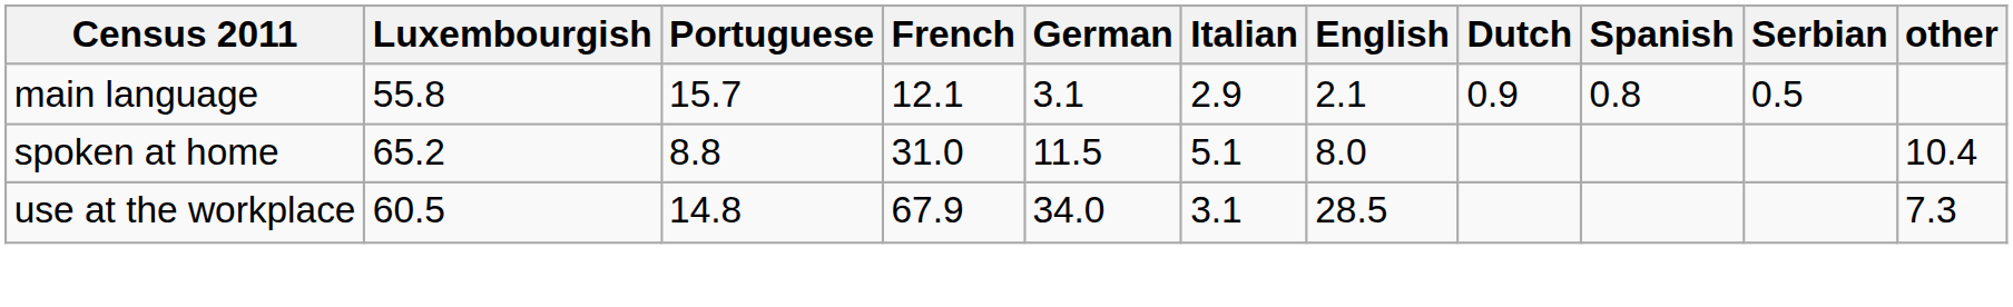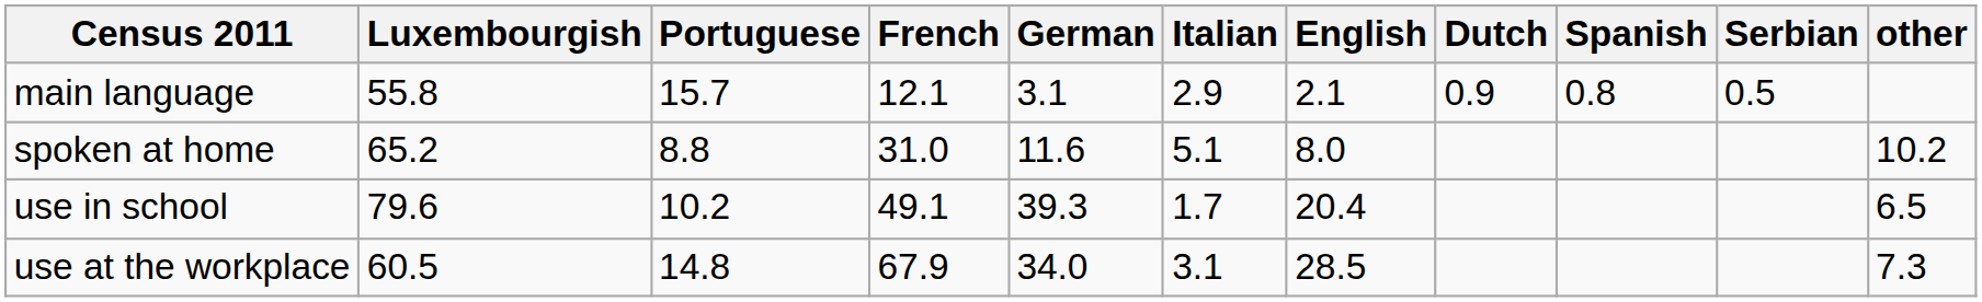 <table class="wikitable">
 <tr>
 <th>Census 2011</th>
 <th>Luxembourgish</th>
 <th>Portuguese</th>
 <th>French</th>
 <th>German</th>
 <th>Italian</th>
 <th>English</th>
 <th>Dutch</th>
 <th>Spanish</th>
 <th>Serbian</th>
 <th>other</th>
 </tr>
 <tr>
 <td>main language</td>
 <td>55.8</td>
 <td>15.7</td>
 <td>12.1</td>
 <td>3.1</td>
 <td>2.9</td>
 <td>2.1</td>
 <td>0.9</td>
 <td>0.8</td>
 <td>0.5</td>
 <td></td>
 </tr>
 <tr>
 <td>spoken at home</td>
 <td>65.2</td>
 <td>8.8</td>
 <td>31.0</td>
-<td>11.5</td>
+<td>11.6</td>
 <td>5.1</td>
 <td>8.0</td>
 <td></td>
 <td></td>
 <td></td>
-<td>10.4</td>
+<td>10.2</td>
+</tr>
+<tr>
+<td>use in school</td>
+<td>79.6</td>
+<td>10.2</td>
+<td>49.1</td>
+<td>39.3</td>
+<td>1.7</td>
+<td>20.4</td>
+<td></td>
+<td></td>
+<td></td>
+<td>6.5</td>
 </tr>
 <tr>
 <td>use at the workplace</td>
 <td>60.5</td>
 <td>14.8</td>
 <td>67.9</td>
 <td>34.0</td>
 <td>3.1</td>
 <td>28.5</td>
 <td></td>
 <td></td>
 <td></td>
 <td>7.3</td>
 </tr>
 </table>
